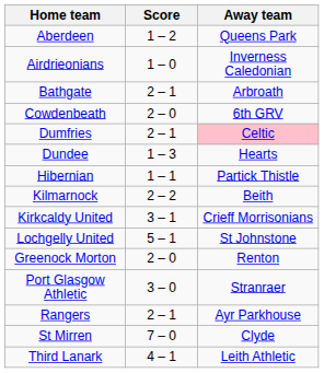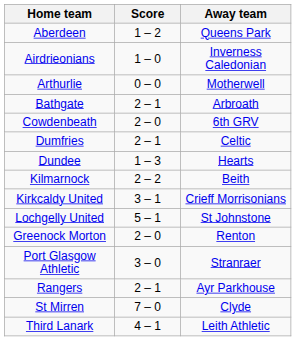 <table class="wikitable" style="text-align: center">
 <tr>
 <th width=140>Home team</th>
 <th width=80>Score</th>
 <th width=140>Away team</th>
 </tr>
 <tr>
 <td><a href='#'>Aberdeen</a></td>
 <td>1 – 2</td>
 <td><a href='#'>Queens Park</a></td>
 </tr>
 <tr>
 <td><a href='#'>Airdrieonians</a></td>
 <td>1 – 0</td>
 <td><a href='#'>Inverness Caledonian</a></td>
 </tr>
 <tr>
+<td><a href='#'>Arthurlie</a></td>
+<td>0 – 0</td>
+<td><a href='#'>Motherwell</a></td>
+</tr>
+<tr>
 <td><a href='#'>Bathgate</a></td>
 <td>2 – 1</td>
 <td><a href='#'>Arbroath</a></td>
 </tr>
 <tr>
 <td><a href='#'>Cowdenbeath</a></td>
 <td>2 – 0</td>
 <td><a href='#'>6th GRV</a></td>
 </tr>
 <tr>
 <td><a href='#'>Dumfries</a></td>
 <td>2 – 1</td>
-<td style="background: pink;"><a href='#'>Celtic</a></td>
+<td><a href='#'>Celtic</a></td>
 </tr>
 <tr>
 <td><a href='#'>Dundee</a></td>
 <td>1 – 3</td>
 <td><a href='#'>Hearts</a></td>
-</tr>
-<tr>
-<td><a href='#'>Hibernian</a></td>
-<td>1 – 1</td>
-<td><a href='#'>Partick Thistle</a></td>
 </tr>
 <tr>
 <td><a href='#'>Kilmarnock</a></td>
 <td>2 – 2</td>
 <td><a href='#'>Beith</a></td>
 </tr>
 <tr>
 <td><a href='#'>Kirkcaldy United</a></td>
 <td>3 – 1</td>
 <td><a href='#'>Crieff Morrisonians</a></td>
 </tr>
 <tr>
 <td><a href='#'>Lochgelly United</a></td>
 <td>5 – 1</td>
 <td><a href='#'>St Johnstone</a></td>
 </tr>
 <tr>
 <td><a href='#'>Greenock Morton</a></td>
 <td>2 – 0</td>
 <td><a href='#'>Renton</a></td>
 </tr>
 <tr>
 <td><a href='#'>Port Glasgow Athletic</a></td>
 <td>3 – 0</td>
 <td><a href='#'>Stranraer</a></td>
 </tr>
 <tr>
 <td><a href='#'>Rangers</a></td>
 <td>2 – 1</td>
 <td><a href='#'>Ayr Parkhouse</a></td>
 </tr>
 <tr>
 <td><a href='#'>St Mirren</a></td>
 <td>7 – 0</td>
 <td><a href='#'>Clyde</a></td>
 </tr>
 <tr>
 <td><a href='#'>Third Lanark</a></td>
 <td>4 – 1</td>
 <td><a href='#'>Leith Athletic</a></td>
 </tr>
 </table>
